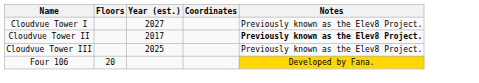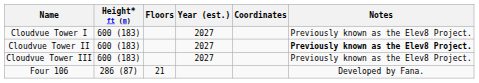 <table class="wikitable sortable" style="text-align: center">
 <tr>
 <th>Name</th>
+<th style="width:75px;">Height*<br><small><a href='#'>ft</a> (<a href='#'>m</a>)</small></th>
 <th>Floors</th>
 <th>Year (est.)</th>
 <th>Coordinates</th>
 <th class="unsortable">Notes</th>
 </tr>
 <tr>
 <td>Cloudvue Tower I</td>
+<td>600 (183)</td>
 <td></td>
 <td>2027</td>
 <td></td>
 <td>Previously known as the Elev8 Project.</td>
 </tr>
 <tr>
 <td>Cloudvue Tower II</td>
+<td>600 (183)</td>
 <td></td>
-<td>2017</td>
+<td>2027</td>
 <td></td>
 <td><strong>Previously known as the Elev8 Project.</strong></td>
 </tr>
 <tr>
 <td>Cloudvue Tower III</td>
+<td>600 (183)</td>
 <td></td>
-<td>2025</td>
+<td>2027</td>
 <td></td>
 <td>Previously known as the Elev8 Project.</td>
 </tr>
 <tr>
 <td>Four 106</td>
-<td>20</td>
+<td>286 (87)</td>
+<td>21</td>
 <td></td>
 <td></td>
-<td style="background: gold;">Developed by Fana.</td>
+<td>Developed by Fana.</td>
 </tr>
 </table>
